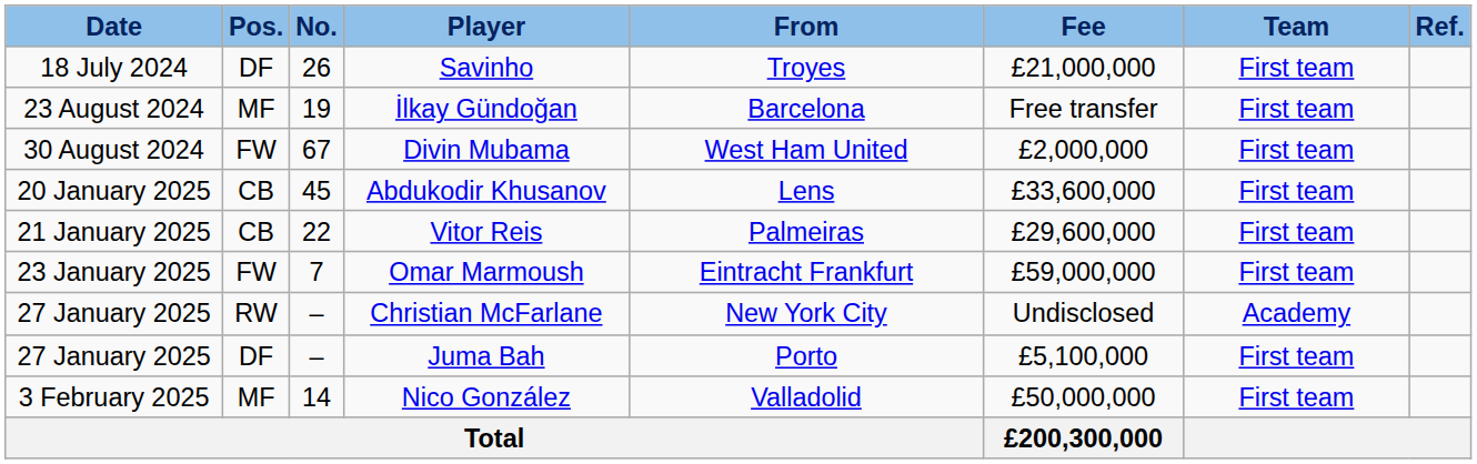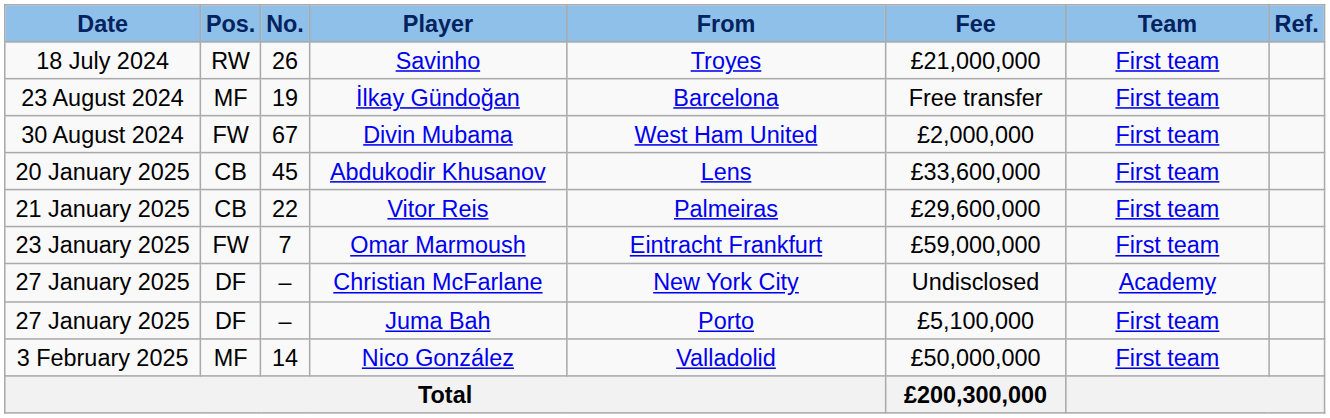 <table class="wikitable" style="text-align:center; font-size:95%; ">
 <tr>
 <th style="background:#8FC0E9; color:#022360; width:120px;">Date</th>
 <th style="background:#8FC0E9; color:#022360; width:20px;">Pos.</th>
 <th style="background:#8FC0E9; color:#022360; width:20px;">No.</th>
 <th style="background:#8FC0E9; color:#022360; width:160px;">Player</th>
 <th style="background:#8FC0E9; color:#022360; width:200px;">From</th>
 <th style="background:#8FC0E9; color:#022360; width:110px;">Fee</th>
 <th style="background:#8FC0E9; color:#022360; width:125px;">Team</th>
 <th style="background:#8FC0E9; color:#022360; width:25px;">Ref.</th>
 </tr>
 <tr>
 <td>18 July 2024</td>
-<td>DF</td>
+<td>RW</td>
 <td>26</td>
 <td> <a href='#'>Savinho</a></td>
 <td> <a href='#'>Troyes</a></td>
 <td>£21,000,000</td>
 <td><a href='#'>First team</a></td>
 <td></td>
 </tr>
 <tr>
 <td>23 August 2024</td>
 <td>MF</td>
 <td>19</td>
 <td> <a href='#'>İlkay Gündoğan</a></td>
 <td> <a href='#'>Barcelona</a></td>
 <td>Free transfer</td>
 <td><a href='#'>First team</a></td>
 <td></td>
 </tr>
 <tr>
 <td>30 August 2024</td>
 <td>FW</td>
 <td>67</td>
 <td> <a href='#'>Divin Mubama</a></td>
 <td><a href='#'>West Ham United</a></td>
 <td>£2,000,000</td>
 <td><a href='#'>First team</a></td>
 <td></td>
 </tr>
 <tr>
 <td>20 January 2025</td>
 <td>CB</td>
 <td>45</td>
 <td> <a href='#'>Abdukodir Khusanov</a></td>
 <td> <a href='#'>Lens</a></td>
 <td>£33,600,000</td>
 <td><a href='#'>First team</a></td>
 <td></td>
 </tr>
 <tr>
 <td>21 January 2025</td>
 <td>CB</td>
 <td>22</td>
 <td> <a href='#'>Vitor Reis</a></td>
 <td> <a href='#'>Palmeiras</a></td>
 <td>£29,600,000</td>
 <td><a href='#'>First team</a></td>
 <td></td>
 </tr>
 <tr>
 <td>23 January 2025</td>
 <td>FW</td>
 <td>7</td>
 <td> <a href='#'>Omar Marmoush</a></td>
 <td> <a href='#'>Eintracht Frankfurt</a></td>
 <td>£59,000,000</td>
 <td><a href='#'>First team</a></td>
 <td></td>
 </tr>
 <tr>
 <td>27 January 2025</td>
-<td>RW</td>
+<td>DF</td>
 <td>–</td>
 <td> <a href='#'>Christian McFarlane</a></td>
 <td> <a href='#'>New York City</a></td>
 <td>Undisclosed</td>
 <td><a href='#'>Academy</a></td>
 <td></td>
 </tr>
 <tr>
 <td>27 January 2025</td>
 <td>DF</td>
 <td>–</td>
 <td> <a href='#'>Juma Bah</a></td>
 <td> <a href='#'>Porto</a></td>
 <td>£5,100,000</td>
 <td><a href='#'>First team</a></td>
 <td></td>
 </tr>
 <tr>
 <td>3 February 2025</td>
 <td>MF</td>
 <td>14</td>
 <td> <a href='#'>Nico González</a></td>
 <td> <a href='#'>Valladolid</a></td>
 <td>£50,000,000</td>
 <td><a href='#'>First team</a></td>
 <td></td>
 </tr>
 <tr>
 <th colspan="5">Total</th>
 <th colspan="1"> £200,300,000</th>
 <th colspan="2"></th>
 </tr>
 </table>
